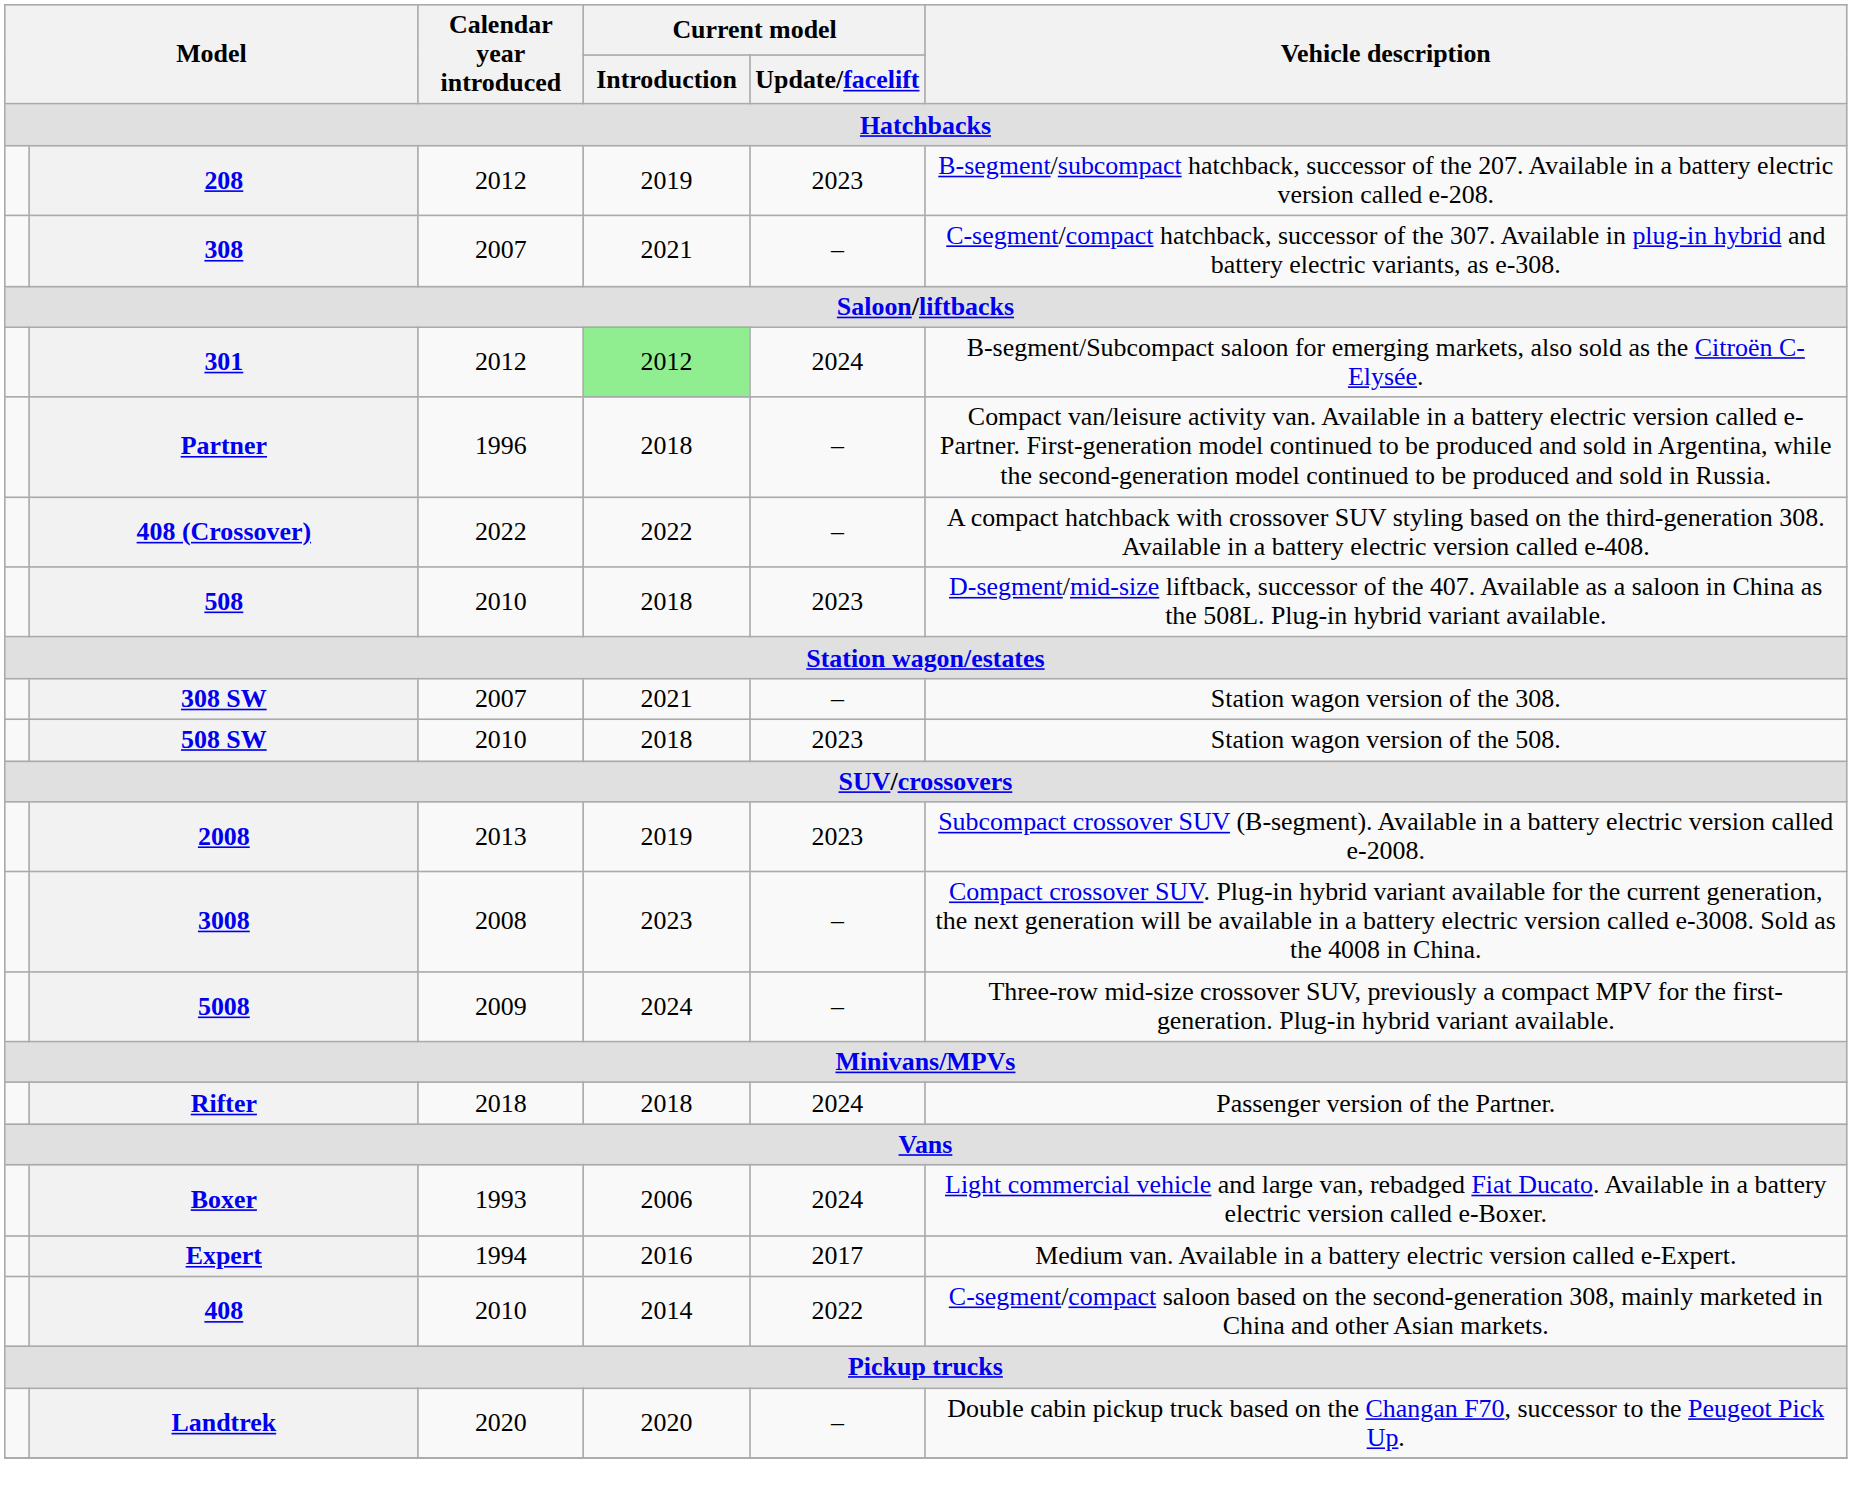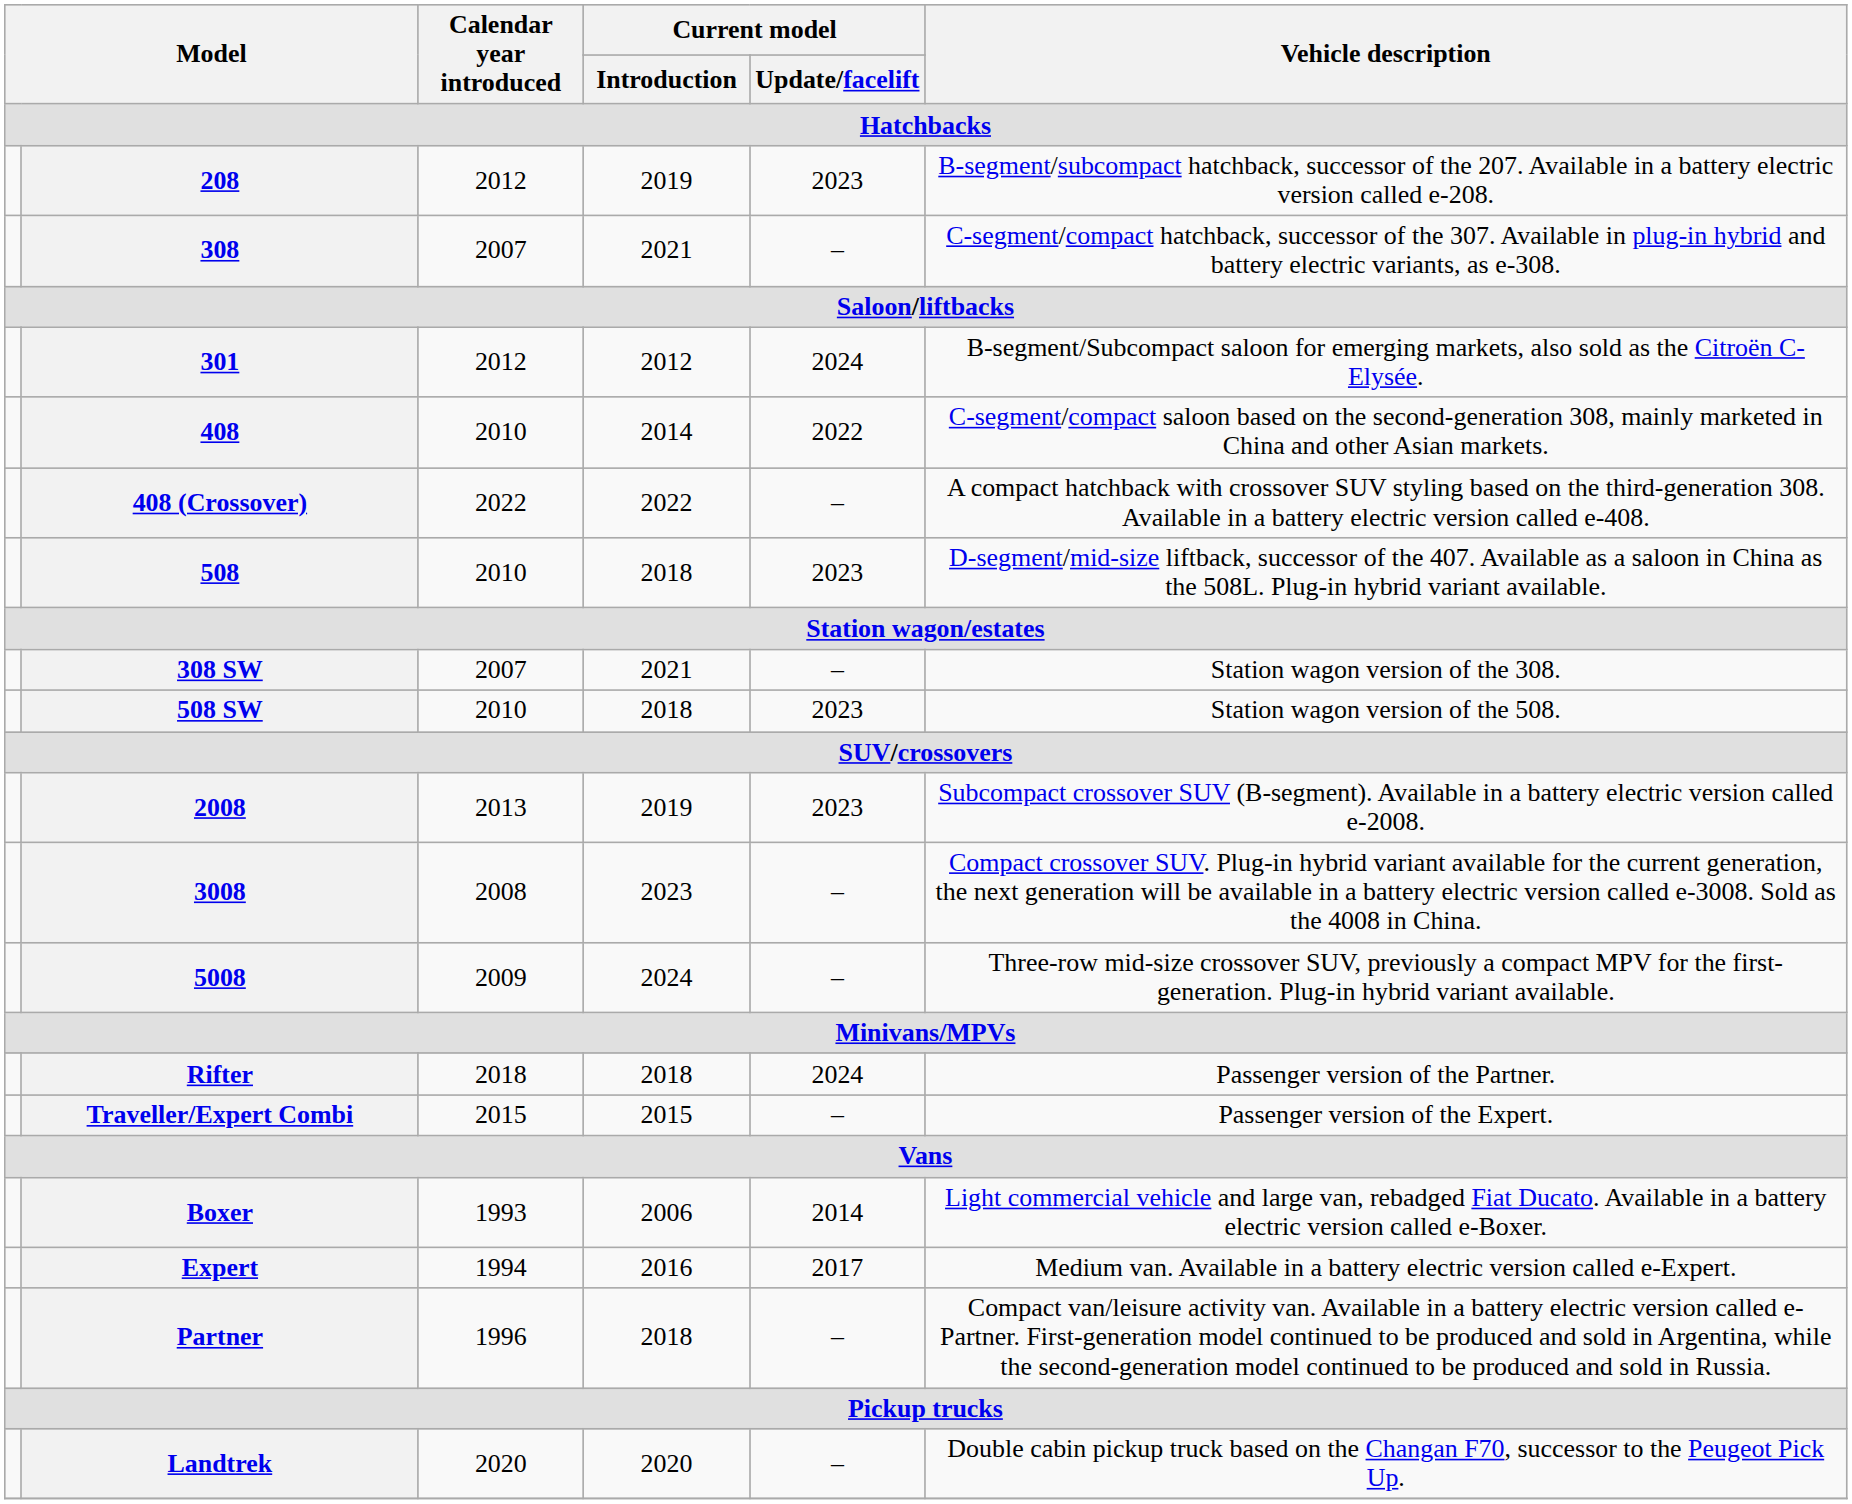 <table class="wikitable sortable" style="text-align: center; width: 90%">
 <tr>
 <th colspan="2" rowspan="2">Model</th>
 <th rowspan="2" width="9%">Calendar year<br>introduced</th>
 <th scope="col" colspan=2>Current model</th>
 <th rowspan="2" width="50%" cellpadding="32px">Vehicle description</th>
 </tr>
 <tr>
 <th width="9%">Introduction</th>
 <th width="9%">Update/<a href='#'>facelift</a></th>
 </tr>
 <tr>
 <td colspan="6" style="background-color:#e0e0e0;"><strong><a href='#'>Hatchbacks</a></strong></td>
 </tr>
 <tr>
 <td></td>
 <th><a href='#'>208</a></th>
 <td>2012</td>
 <td>2019</td>
 <td>2023</td>
 <td><a href='#'>B-segment</a>/<a href='#'>subcompact</a> hatchback, successor of the 207. Available in a battery electric version called e-208.</td>
 </tr>
 <tr>
 <td></td>
 <th><a href='#'>308</a></th>
 <td>2007</td>
 <td>2021</td>
 <td>–</td>
 <td><a href='#'>C-segment</a>/<a href='#'>compact</a> hatchback, successor of the 307. Available in <a href='#'>plug-in hybrid</a> and battery electric variants, as e-308.</td>
 </tr>
 <tr>
 <td colspan="6" style="background-color:#e0e0e0;"><strong><a href='#'>Saloon</a>/<a href='#'>liftbacks</a></strong></td>
 </tr>
 <tr>
 <td></td>
 <th><a href='#'>301</a></th>
 <td>2012</td>
-<td style="background: lightgreen;">2012</td>
+<td>2012</td>
 <td>2024</td>
 <td>B-segment/Subcompact saloon for emerging markets, also sold as the <a href='#'>Citroën C-Elysée</a>.</td>
 </tr>
 <tr>
 <td></td>
-<th><a href='#'>Partner</a></th>
-<td>1996</td>
-<td>2018</td>
-<td>–</td>
-<td>Compact van/leisure activity van. Available in a battery electric version called e-Partner. First-generation model continued to be produced and sold in Argentina, while the second-generation model continued to be produced and sold in Russia.</td>
+<th><a href='#'>408</a></th>
+<td>2010</td>
+<td>2014</td>
+<td>2022</td>
+<td><a href='#'>C-segment</a>/<a href='#'>compact</a> saloon based on the second-generation 308, mainly marketed in China and other Asian markets.</td>
 </tr>
 <tr>
 <td></td>
 <th><a href='#'>408 (Crossover)</a></th>
 <td>2022</td>
 <td>2022</td>
 <td>–</td>
 <td>A compact hatchback with crossover SUV styling based on the third-generation 308. Available in a battery electric version called e-408.</td>
 </tr>
 <tr>
 <td></td>
 <th><a href='#'>508</a></th>
 <td>2010</td>
 <td>2018</td>
 <td>2023</td>
 <td><a href='#'>D-segment</a>/<a href='#'>mid-size</a> liftback, successor of the 407. Available as a saloon in China as the 508L. Plug-in hybrid variant available.</td>
 </tr>
 <tr>
 <td colspan="6" style="background-color:#e0e0e0;"><strong><a href='#'>Station wagon/estates</a></strong></td>
 </tr>
 <tr>
 <td></td>
 <th><a href='#'>308 SW</a></th>
 <td>2007</td>
 <td>2021</td>
 <td>–</td>
 <td>Station wagon version of the 308.</td>
 </tr>
 <tr>
 <td></td>
 <th><a href='#'>508 SW</a></th>
 <td>2010</td>
 <td>2018</td>
 <td>2023</td>
 <td>Station wagon version of the 508.</td>
 </tr>
 <tr>
 <td colspan="6" style="background-color:#e0e0e0;"><strong><a href='#'>SUV</a>/<a href='#'>crossovers</a></strong></td>
 </tr>
 <tr>
 <td></td>
 <th><a href='#'>2008</a></th>
 <td>2013</td>
 <td>2019</td>
 <td>2023</td>
 <td><a href='#'>Subcompact crossover SUV</a> (B-segment). Available in a battery electric version called e-2008.</td>
 </tr>
 <tr>
 <td></td>
 <th><a href='#'>3008</a></th>
 <td>2008</td>
 <td>2023</td>
 <td>–</td>
 <td><a href='#'>Compact crossover SUV</a>. Plug-in hybrid variant available for the current generation, the next generation will be available in a battery electric version called e-3008. Sold as the 4008 in China.</td>
 </tr>
 <tr>
 <td></td>
 <th><a href='#'>5008</a></th>
 <td>2009</td>
 <td>2024</td>
 <td>–</td>
 <td>Three-row mid-size crossover SUV, previously a compact MPV for the first-generation. Plug-in hybrid variant available.</td>
 </tr>
 <tr>
 <td colspan="6" style="background-color:#e0e0e0;"><strong><a href='#'>Minivans/MPVs</a></strong></td>
 </tr>
 <tr>
 <td></td>
 <th><a href='#'>Rifter</a></th>
 <td>2018</td>
 <td>2018</td>
 <td>2024</td>
 <td>Passenger version of the Partner.</td>
 </tr>
 <tr>
+<td></td>
+<th><a href='#'>Traveller/Expert Combi</a></th>
+<td>2015</td>
+<td>2015</td>
+<td>–</td>
+<td>Passenger version of the Expert.</td>
+</tr>
+<tr>
 <td colspan="6" style="background-color:#e0e0e0;"><strong><a href='#'>Vans</a></strong></td>
 </tr>
 <tr>
 <td></td>
 <th><a href='#'>Boxer</a></th>
 <td>1993</td>
 <td>2006</td>
-<td>2024</td>
+<td>2014</td>
 <td><a href='#'>Light commercial vehicle</a> and large van, rebadged <a href='#'>Fiat Ducato</a>. Available in a battery electric version called e-Boxer.</td>
 </tr>
 <tr>
 <td></td>
 <th><a href='#'>Expert</a></th>
 <td>1994</td>
 <td>2016</td>
 <td>2017</td>
 <td>Medium van. Available in a battery electric version called e-Expert.</td>
 </tr>
 <tr>
 <td></td>
-<th><a href='#'>408</a></th>
-<td>2010</td>
-<td>2014</td>
-<td>2022</td>
-<td><a href='#'>C-segment</a>/<a href='#'>compact</a> saloon based on the second-generation 308, mainly marketed in China and other Asian markets.</td>
+<th><a href='#'>Partner</a></th>
+<td>1996</td>
+<td>2018</td>
+<td>–</td>
+<td>Compact van/leisure activity van. Available in a battery electric version called e-Partner. First-generation model continued to be produced and sold in Argentina, while the second-generation model continued to be produced and sold in Russia.</td>
 </tr>
 <tr>
 <td colspan="6" style="background-color:#e0e0e0;"><strong><a href='#'>Pickup trucks</a></strong></td>
 </tr>
 <tr>
 <td></td>
 <th><a href='#'>Landtrek</a></th>
 <td>2020</td>
 <td>2020</td>
 <td>–</td>
 <td>Double cabin pickup truck based on the <a href='#'>Changan F70</a>, successor to the <a href='#'>Peugeot Pick Up</a>.</td>
 </tr>
 <tr>
 </tr>
 </table>
